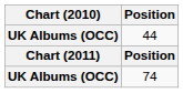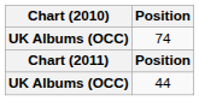 <table class="wikitable plainrowheaders" style="text-align:center;">
 <tr>
 <th scope="col">Chart (2010)</th>
 <th scope="col">Position</th>
 </tr>
 <tr>
 <th scope="row">UK Albums (OCC)</th>
-<td>44</td>
+<td>74</td>
 </tr>
 <tr>
 <th scope="col">Chart (2011)</th>
 <th scope="col">Position</th>
 </tr>
 <tr>
 <th scope="row">UK Albums (OCC)</th>
-<td>74</td>
+<td>44</td>
 </tr>
 </table>
